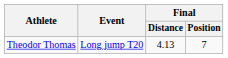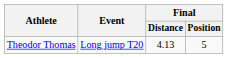 <table class=wikitable style="font-size:90%">
 <tr>
 <th rowspan="2">Athlete</th>
 <th rowspan="2">Event</th>
 <th colspan="2">Final</th>
 </tr>
 <tr style="font-size:95%">
 <th>Distance</th>
 <th>Position</th>
 </tr>
 <tr align=center>
 <td align=left><a href='#'>Theodor Thomas</a></td>
 <td align=left><a href='#'>Long jump T20</a></td>
 <td>4.13</td>
-<td>7</td>
+<td>5</td>
 </tr>
 </table>
